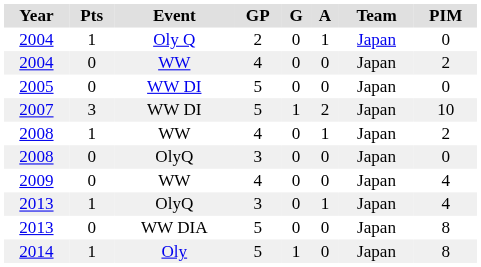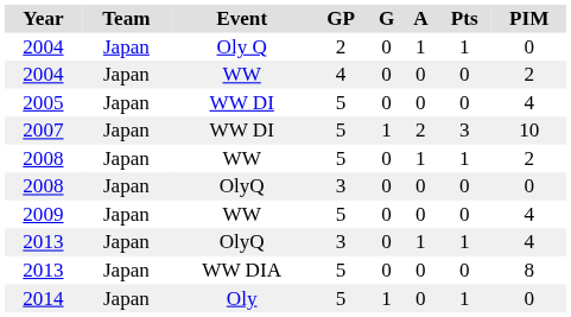 <table BORDER="0" CELLPADDING="2" CELLSPACING="0" width="35%">
 <tr ALIGN="center" bgcolor="#e0e0e0">
 <th>Year</th>
-<th>Pts</th>
+<th>Team</th>
 <th>Event</th>
 <th>GP</th>
 <th>G</th>
 <th>A</th>
-<th>Team</th>
+<th>Pts</th>
 <th>PIM</th>
 </tr>
 <tr ALIGN="center">
 <td><a href='#'>2004</a></td>
-<td>1</td>
+<td><a href='#'>Japan</a></td>
 <td><a href='#'>Oly Q</a></td>
 <td>2</td>
 <td>0</td>
 <td>1</td>
-<td><a href='#'>Japan</a></td>
+<td>1</td>
 <td>0</td>
 </tr>
 <tr ALIGN="center" bgcolor="#f0f0f0">
 <td><a href='#'>2004</a></td>
-<td>0</td>
+<td>Japan</td>
 <td><a href='#'>WW</a></td>
 <td>4</td>
 <td>0</td>
 <td>0</td>
-<td>Japan</td>
+<td>0</td>
 <td>2</td>
 </tr>
 <tr ALIGN="center">
 <td><a href='#'>2005</a></td>
-<td>0</td>
+<td>Japan</td>
 <td><a href='#'>WW DI</a></td>
 <td>5</td>
 <td>0</td>
 <td>0</td>
-<td>Japan</td>
 <td>0</td>
+<td>4</td>
 </tr>
 <tr ALIGN="center" bgcolor="#f0f0f0">
 <td><a href='#'>2007</a></td>
-<td>3</td>
+<td>Japan</td>
 <td>WW DI</td>
 <td>5</td>
 <td>1</td>
 <td>2</td>
-<td>Japan</td>
+<td>3</td>
 <td>10</td>
 </tr>
 <tr ALIGN="center">
 <td><a href='#'>2008</a></td>
-<td>1</td>
+<td>Japan</td>
 <td>WW</td>
-<td>4</td>
+<td>5</td>
 <td>0</td>
 <td>1</td>
-<td>Japan</td>
+<td>1</td>
 <td>2</td>
 </tr>
 <tr ALIGN="center" bgcolor="#f0f0f0">
 <td><a href='#'>2008</a></td>
-<td>0</td>
+<td>Japan</td>
 <td>OlyQ</td>
 <td>3</td>
 <td>0</td>
 <td>0</td>
-<td>Japan</td>
+<td>0</td>
 <td>0</td>
 </tr>
 <tr ALIGN="center">
 <td><a href='#'>2009</a></td>
-<td>0</td>
+<td>Japan</td>
 <td>WW</td>
-<td>4</td>
+<td>5</td>
 <td>0</td>
 <td>0</td>
-<td>Japan</td>
+<td>0</td>
 <td>4</td>
 </tr>
 <tr ALIGN="center" bgcolor="#f0f0f0">
 <td><a href='#'>2013</a></td>
-<td>1</td>
+<td>Japan</td>
 <td>OlyQ</td>
 <td>3</td>
 <td>0</td>
 <td>1</td>
-<td>Japan</td>
+<td>1</td>
 <td>4</td>
 </tr>
 <tr ALIGN="center">
 <td><a href='#'>2013</a></td>
-<td>0</td>
+<td>Japan</td>
 <td>WW DIA</td>
 <td>5</td>
 <td>0</td>
 <td>0</td>
-<td>Japan</td>
+<td>0</td>
 <td>8</td>
 </tr>
 <tr ALIGN="center" bgcolor="#f0f0f0">
 <td><a href='#'>2014</a></td>
-<td>1</td>
+<td>Japan</td>
 <td><a href='#'>Oly</a></td>
 <td>5</td>
 <td>1</td>
 <td>0</td>
-<td>Japan</td>
-<td>8</td>
+<td>1</td>
+<td>0</td>
 </tr>
 </table>
